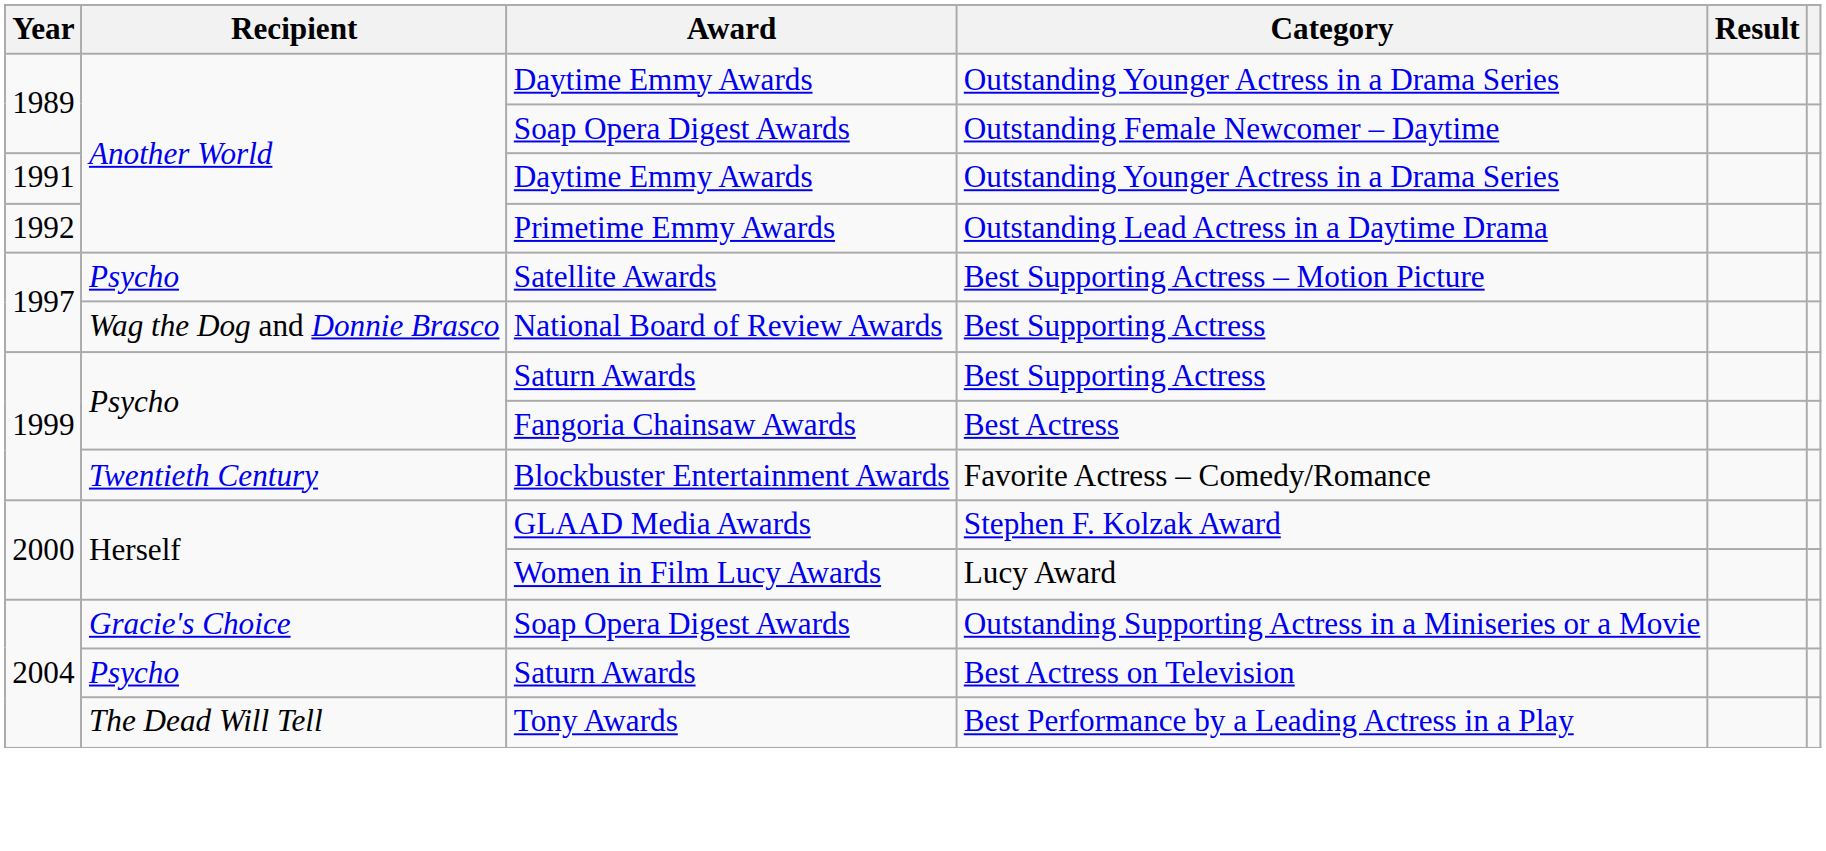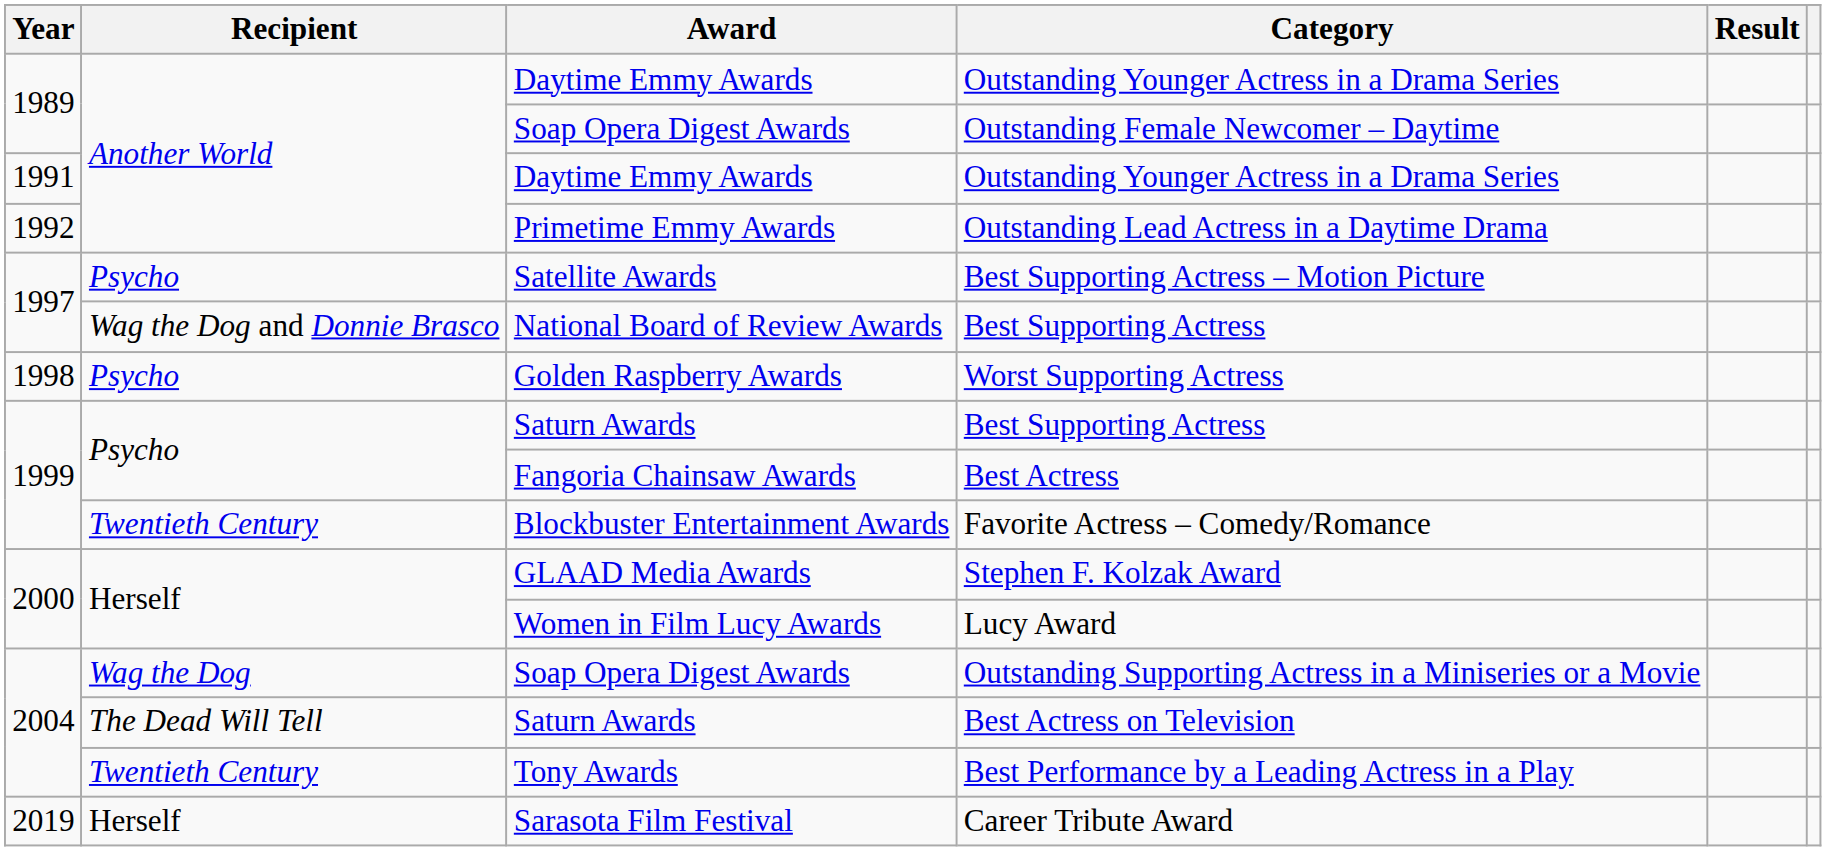 <table class="wikitable sortable">
 <tr>
 <th>Year</th>
 <th>Recipient</th>
 <th>Award</th>
 <th>Category</th>
 <th>Result</th>
 <th class="unsortable"></th>
 </tr>
 <tr>
 <td rowspan="2">1989</td>
 <td rowspan="4"><em><a href='#'>Another World</a></em></td>
 <td><a href='#'>Daytime Emmy Awards</a></td>
 <td><a href='#'>Outstanding Younger Actress in a Drama Series</a></td>
 <td></td>
 <td></td>
 </tr>
 <tr>
 <td><a href='#'>Soap Opera Digest Awards</a></td>
 <td><a href='#'>Outstanding Female Newcomer – Daytime</a></td>
 <td></td>
 <td></td>
 </tr>
 <tr>
 <td>1991</td>
 <td><a href='#'>Daytime Emmy Awards</a></td>
 <td><a href='#'>Outstanding Younger Actress in a Drama Series</a></td>
 <td></td>
 <td></td>
 </tr>
 <tr>
 <td>1992</td>
 <td><a href='#'>Primetime Emmy Awards</a></td>
 <td><a href='#'>Outstanding Lead Actress in a Daytime Drama</a></td>
 <td></td>
 <td></td>
 </tr>
 <tr>
 <td rowspan="2">1997</td>
 <td><em><a href='#'>Psycho</a></em></td>
 <td><a href='#'>Satellite Awards</a></td>
 <td><a href='#'>Best Supporting Actress – Motion Picture</a></td>
 <td></td>
 <td></td>
 </tr>
 <tr>
 <td><em>Wag the Dog</em> and <em><a href='#'>Donnie Brasco</a></em></td>
 <td><a href='#'>National Board of Review Awards</a></td>
 <td><a href='#'>Best Supporting Actress</a></td>
 <td></td>
 <td></td>
 </tr>
 <tr>
+<td>1998</td>
+<td><em><a href='#'>Psycho</a></em></td>
+<td><a href='#'>Golden Raspberry Awards</a></td>
+<td><a href='#'>Worst Supporting Actress</a></td>
+<td></td>
+<td></td>
+</tr>
+<tr>
 <td rowspan="3">1999</td>
 <td rowspan="2"><em>Psycho</em></td>
 <td><a href='#'>Saturn Awards</a></td>
 <td><a href='#'>Best Supporting Actress</a></td>
 <td></td>
 <td></td>
 </tr>
 <tr>
 <td><a href='#'>Fangoria Chainsaw Awards</a></td>
 <td><a href='#'>Best Actress</a></td>
 <td></td>
 <td></td>
 </tr>
 <tr>
 <td><em><a href='#'>Twentieth Century</a></em></td>
 <td><a href='#'>Blockbuster Entertainment Awards</a></td>
 <td>Favorite Actress – Comedy/Romance</td>
 <td></td>
 <td></td>
 </tr>
 <tr>
 <td rowspan="2">2000</td>
 <td rowspan="2">Herself</td>
 <td><a href='#'>GLAAD Media Awards</a></td>
 <td><a href='#'>Stephen F. Kolzak Award</a></td>
 <td></td>
 <td></td>
 </tr>
 <tr>
 <td><a href='#'>Women in Film Lucy Awards</a></td>
 <td>Lucy Award</td>
 <td></td>
 <td></td>
 </tr>
 <tr>
 <td rowspan="3">2004</td>
-<td><em><a href='#'>Gracie's Choice</a></em></td>
+<td><em><a href='#'>Wag the Dog</a></em></td>
 <td><a href='#'>Soap Opera Digest Awards</a></td>
 <td><a href='#'>Outstanding Supporting Actress in a Miniseries or a Movie</a></td>
 <td></td>
 <td></td>
 </tr>
 <tr>
-<td><em><a href='#'>Psycho</a></em></td>
+<td><em>The Dead Will Tell</em></td>
 <td><a href='#'>Saturn Awards</a></td>
 <td><a href='#'>Best Actress on Television</a></td>
 <td></td>
 <td></td>
 </tr>
 <tr>
-<td><em>The Dead Will Tell</em></td>
+<td><em><a href='#'>Twentieth Century</a></em></td>
 <td><a href='#'>Tony Awards</a></td>
 <td><a href='#'>Best Performance by a Leading Actress in a Play</a></td>
 <td></td>
 <td></td>
 </tr>
+<tr>
+<td>2019</td>
+<td>Herself</td>
+<td><a href='#'>Sarasota Film Festival</a></td>
+<td>Career Tribute Award</td>
+<td></td>
+<td></td>
+</tr>
 </table>
